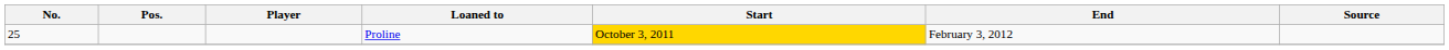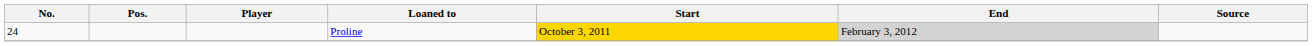 <table class="wikitable sortable" style="width:90%; text-align:center; font-size:95%; text-align:left;">
 <tr>
 <th><strong>No.</strong></th>
 <th><strong>Pos.</strong></th>
 <th><strong>Player</strong></th>
 <th><strong>Loaned to</strong></th>
 <th><strong>Start</strong></th>
 <th><strong>End</strong></th>
 <th><strong>Source</strong></th>
 </tr>
 <tr>
-<td>25</td>
+<td>24</td>
 <td align=center></td>
 <td></td>
 <td> <a href='#'>Proline</a></td>
 <td style="background: gold;">October 3, 2011</td>
-<td>February 3, 2012</td>
+<td style="background: lightgrey;">February 3, 2012</td>
 <td></td>
 </tr>
 <tr>
 </tr>
 </table>
